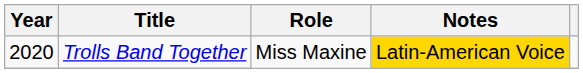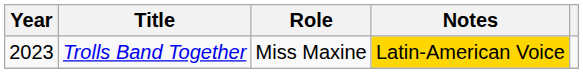 <table class="wikitable">
 <tr>
 <th>Year</th>
 <th>Title</th>
 <th>Role</th>
 <th>Notes</th>
 <th style="text-align: center;" class="unsortable"></th>
 </tr>
 <tr>
-<td>2020</td>
+<td>2023</td>
 <td><em><a href='#'>Trolls Band Together</a></em></td>
 <td rowspan="2">Miss Maxine</td>
 <td style="background: gold;">Latin-American Voice</td>
 <td></td>
 </tr>
 <tr>
 </tr>
 </table>
